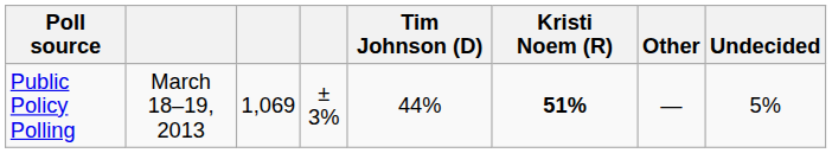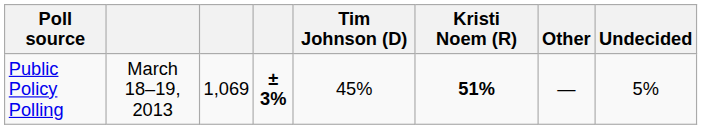 <table class="wikitable" style="text-align:center">
 <tr valign= bottom>
 <th>Poll source</th>
 <th></th>
 <th></th>
 <th></th>
 <th style="width:100px;">Tim<br>Johnson (D)</th>
 <th style="width:100px;">Kristi<br>Noem (R)</th>
 <th>Other</th>
 <th>Undecided</th>
 </tr>
 <tr>
 <td align=left><a href='#'>Public Policy Polling</a></td>
 <td>March 18–19, 2013</td>
 <td>1,069</td>
-<td>± 3%</td>
-<td>44%</td>
+<td><strong>± 3%</strong></td>
+<td>45%</td>
 <td><strong>51%</strong></td>
 <td>—</td>
 <td>5%</td>
 </tr>
 </table>
